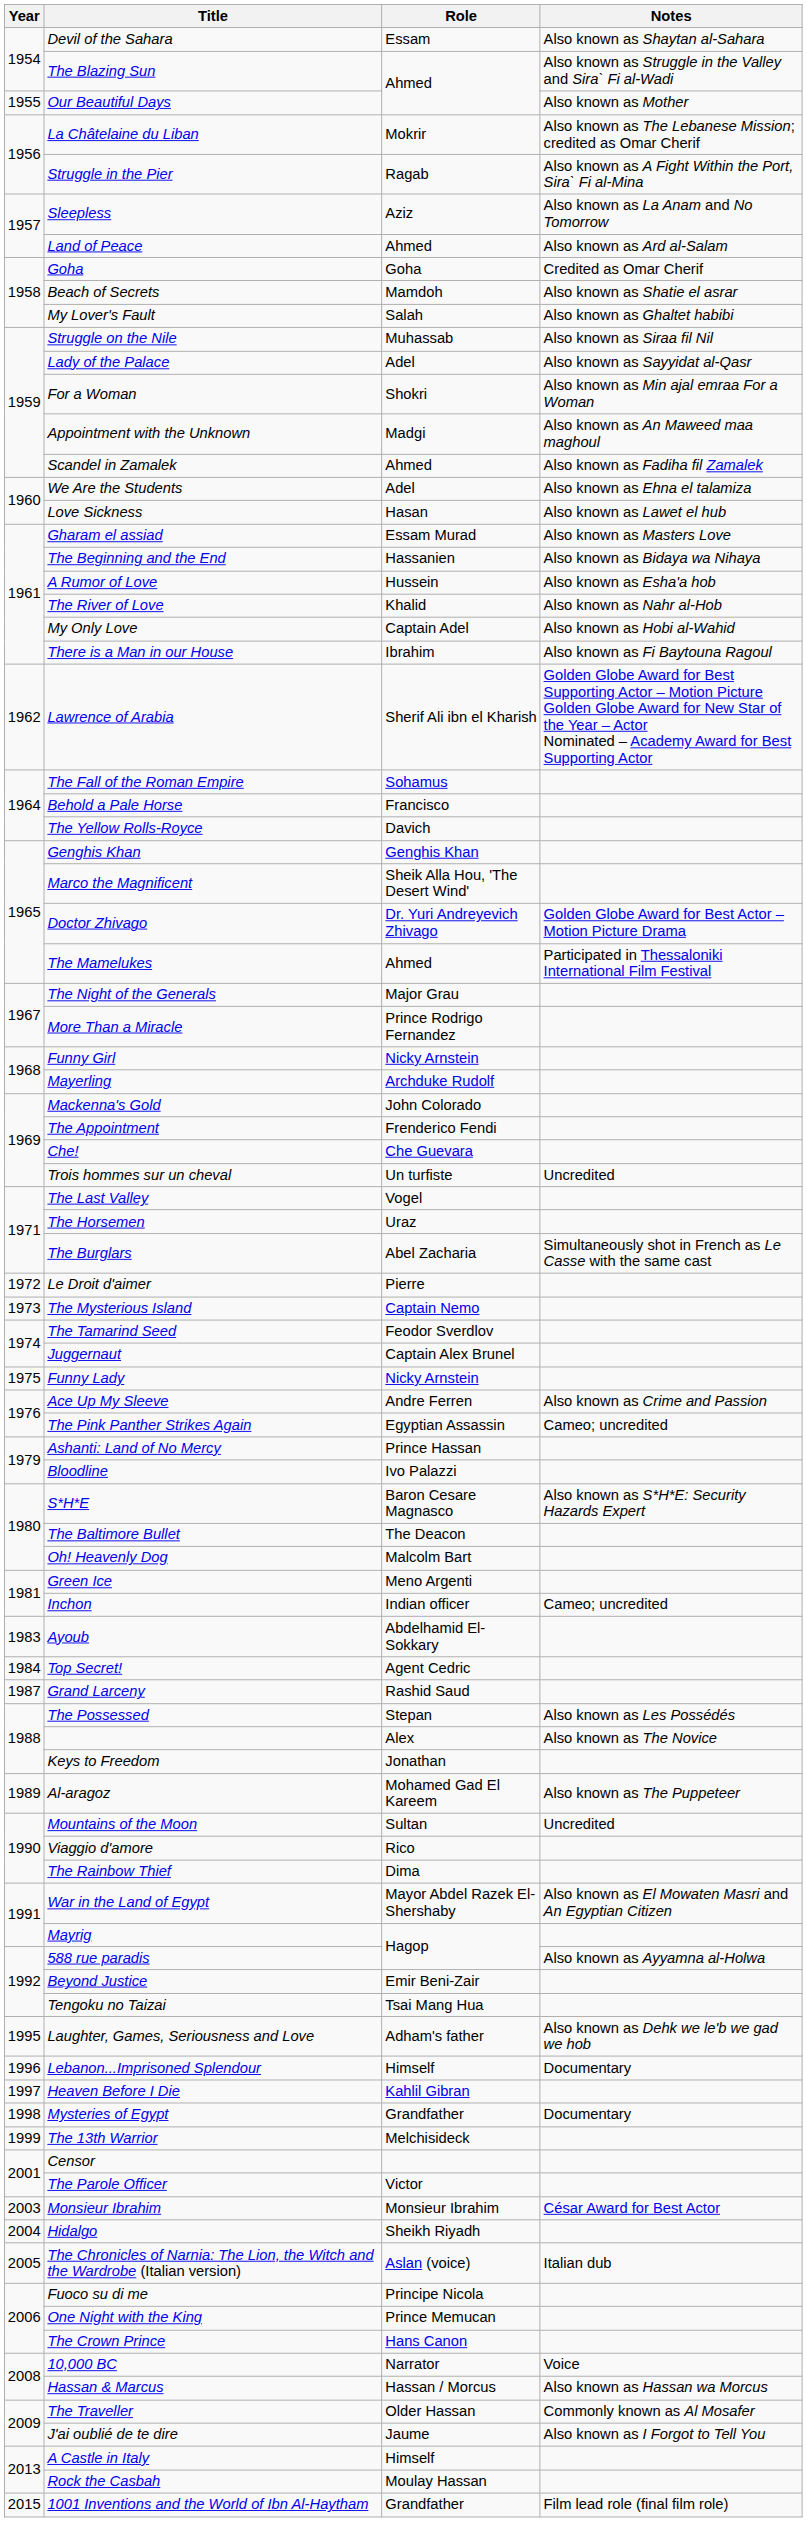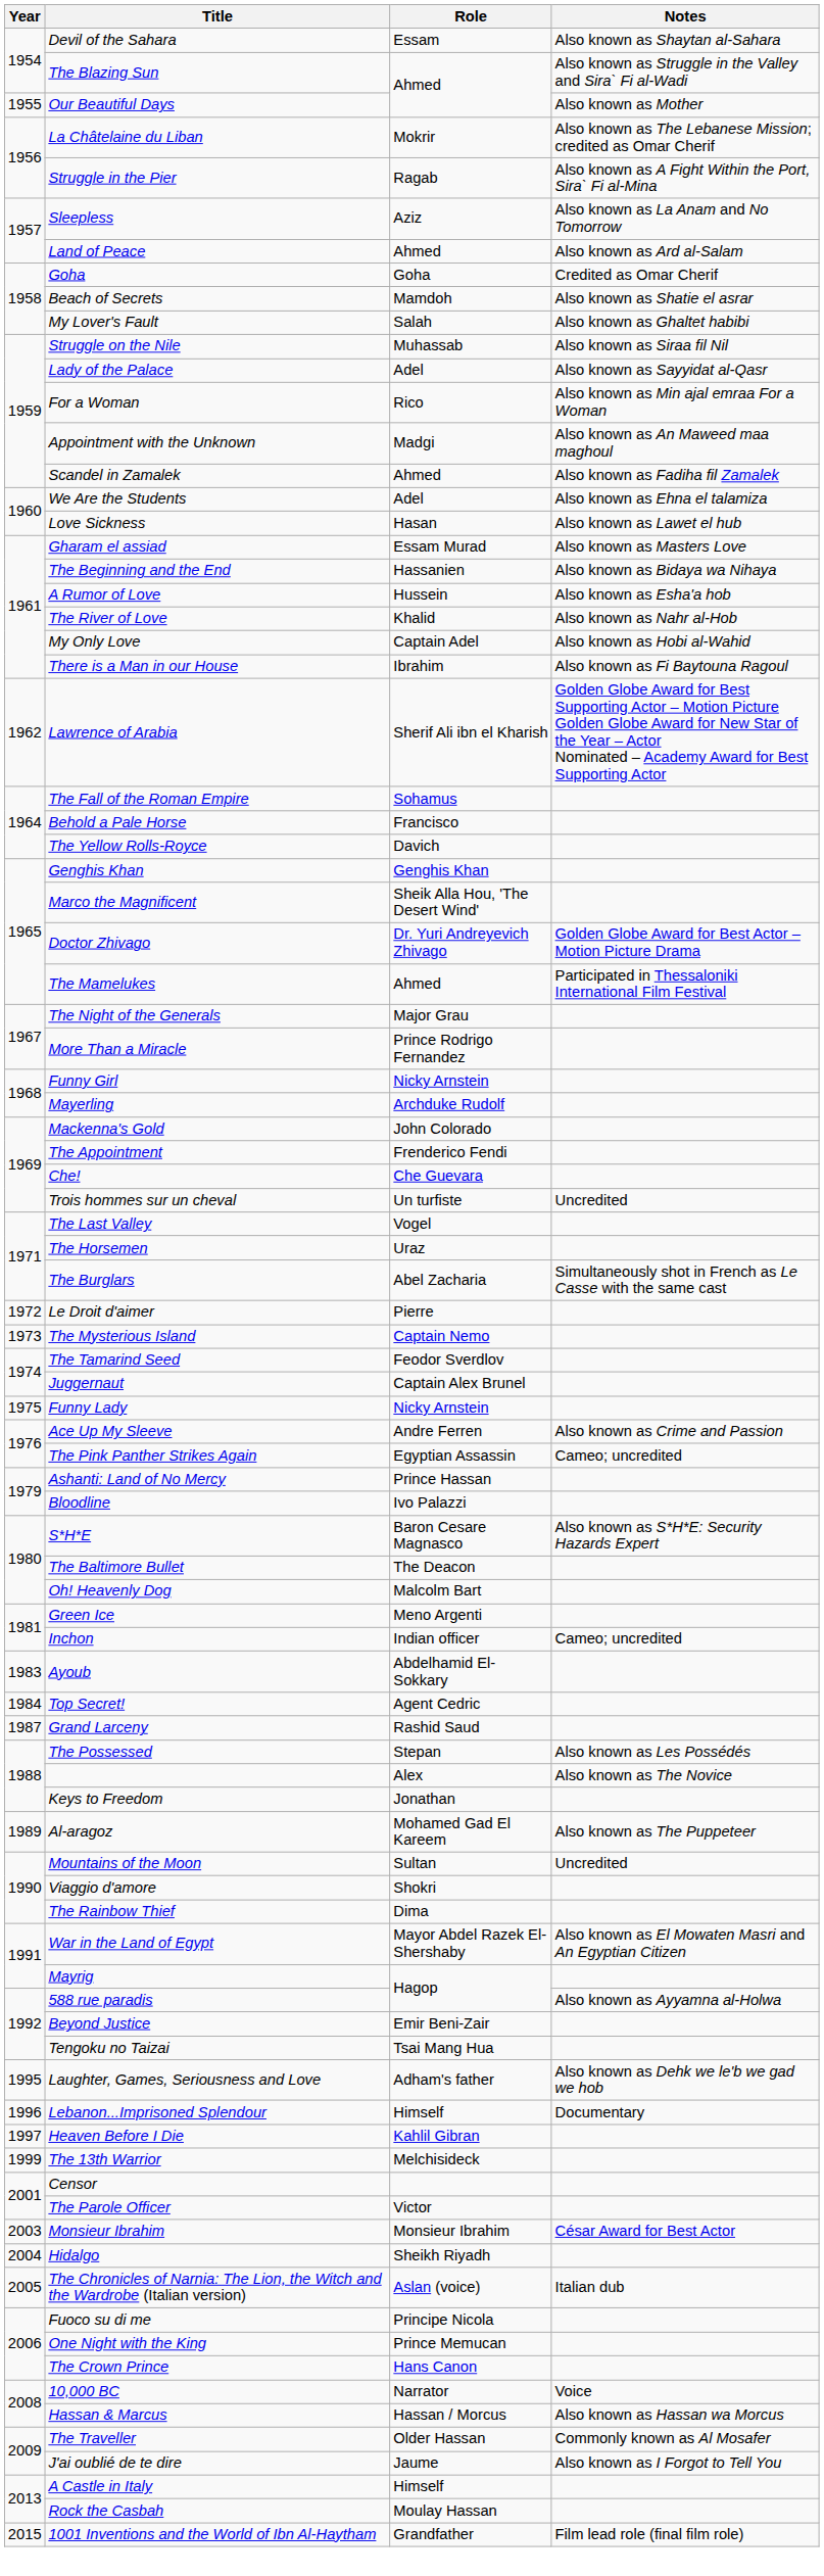 <table class="wikitable sortable">
 <tr>
 <th>Year</th>
 <th>Title</th>
 <th>Role</th>
 <th class="unsortable">Notes</th>
 </tr>
 <tr>
 <td rowspan=2>1954</td>
 <td><em>Devil of the Sahara</em></td>
 <td>Essam</td>
 <td>Also known as <em>Shaytan al-Sahara</em></td>
 </tr>
 <tr>
 <td><em><a href='#'>The Blazing Sun</a></em></td>
 <td rowspan="2">Ahmed</td>
 <td>Also known as <em>Struggle in the Valley</em> and <em>Sira` Fi al-Wadi</em></td>
 </tr>
 <tr>
 <td>1955</td>
 <td><em><a href='#'>Our Beautiful Days</a></em></td>
 <td>Also known as <em>Mother</em></td>
 </tr>
 <tr>
 <td rowspan=2>1956</td>
 <td><em><a href='#'>La Châtelaine du Liban</a></em></td>
 <td>Mokrir</td>
 <td>Also known as <em>The Lebanese Mission</em>; credited as Omar Cherif</td>
 </tr>
 <tr>
 <td><em><a href='#'>Struggle in the Pier</a></em></td>
 <td>Ragab</td>
 <td>Also known as <em>A Fight Within the Port, Sira` Fi al-Mina</em></td>
 </tr>
 <tr>
 <td rowspan=2>1957</td>
 <td><em><a href='#'>Sleepless</a></em></td>
 <td>Aziz</td>
 <td>Also known as  <em>La Anam</em> and <em>No Tomorrow</em></td>
 </tr>
 <tr>
 <td><em><a href='#'>Land of Peace</a></em></td>
 <td>Ahmed</td>
 <td>Also known as  <em>Ard al-Salam</em></td>
 </tr>
 <tr>
 <td rowspan=3>1958</td>
 <td><em><a href='#'>Goha</a></em></td>
 <td>Goha</td>
 <td>Credited as Omar Cherif</td>
 </tr>
 <tr>
 <td><em>Beach of Secrets</em></td>
 <td>Mamdoh</td>
 <td>Also known as <em>Shatie el asrar</em></td>
 </tr>
 <tr>
 <td><em>My Lover's Fault</em></td>
 <td>Salah</td>
 <td>Also known as <em>Ghaltet habibi</em></td>
 </tr>
 <tr>
 <td rowspan=5>1959</td>
 <td><em><a href='#'>Struggle on the Nile</a></em></td>
 <td>Muhassab</td>
 <td>Also known as  <em>Siraa fil Nil</em></td>
 </tr>
 <tr>
 <td><em><a href='#'>Lady of the Palace</a></em></td>
 <td>Adel</td>
 <td>Also known as  <em>Sayyidat al-Qasr</em></td>
 </tr>
 <tr>
 <td><em>For a Woman</em></td>
-<td>Shokri</td>
+<td>Rico</td>
 <td>Also known as <em>Min ajal emraa For a Woman</em></td>
 </tr>
 <tr>
 <td><em>Appointment with the Unknown</em></td>
 <td>Madgi</td>
 <td>Also known as <em>An Maweed maa maghoul</em></td>
 </tr>
 <tr>
 <td><em>Scandel in Zamalek</em></td>
 <td>Ahmed</td>
 <td>Also known as <em>Fadiha fil <a href='#'>Zamalek</a></em></td>
 </tr>
 <tr>
 <td rowspan=2>1960</td>
 <td><em>We Are the Students</em></td>
 <td>Adel</td>
 <td>Also known as <em>Ehna el talamiza</em></td>
 </tr>
 <tr>
 <td><em>Love Sickness</em></td>
 <td>Hasan</td>
 <td>Also known as <em>Lawet el hub</em></td>
 </tr>
 <tr>
 <td rowspan=6>1961</td>
 <td><em><a href='#'>Gharam el assiad</a></em></td>
 <td>Essam Murad</td>
 <td>Also known as <em>Masters Love</em></td>
 </tr>
 <tr>
 <td><em><a href='#'>The Beginning and the End</a></em></td>
 <td>Hassanien</td>
 <td>Also known as <em>Bidaya wa Nihaya</em></td>
 </tr>
 <tr>
 <td><em><a href='#'>A Rumor of Love</a></em></td>
 <td>Hussein</td>
 <td>Also known as <em>Esha'a hob</em></td>
 </tr>
 <tr>
 <td><em><a href='#'>The River of Love</a></em></td>
 <td>Khalid</td>
 <td>Also known as <em>Nahr al-Hob</em></td>
 </tr>
 <tr>
 <td><em>My Only Love</em></td>
 <td>Captain Adel</td>
 <td>Also known as <em>Hobi al-Wahid</em></td>
 </tr>
 <tr>
 <td><em><a href='#'>There is a Man in our House</a></em></td>
 <td>Ibrahim</td>
 <td>Also known as <em>Fi Baytouna Ragoul</em></td>
 </tr>
 <tr>
 <td>1962</td>
 <td><em><a href='#'>Lawrence of Arabia</a></em></td>
 <td>Sherif Ali ibn el Kharish</td>
 <td><a href='#'>Golden Globe Award for Best Supporting Actor&nbsp;– Motion Picture</a><br><a href='#'>Golden Globe Award for New Star of the Year – Actor</a><br>Nominated – <a href='#'>Academy Award for Best Supporting Actor</a></td>
 </tr>
 <tr>
 <td rowspan=3>1964</td>
 <td><em><a href='#'>The Fall of the Roman Empire</a></em></td>
 <td><a href='#'>Sohamus</a></td>
 <td></td>
 </tr>
 <tr>
 <td><em><a href='#'>Behold a Pale Horse</a></em></td>
 <td>Francisco</td>
 <td></td>
 </tr>
 <tr>
 <td><em><a href='#'>The Yellow Rolls-Royce</a></em></td>
 <td>Davich</td>
 <td></td>
 </tr>
 <tr>
 <td rowspan=4>1965</td>
 <td><em><a href='#'>Genghis Khan</a></em></td>
 <td><a href='#'>Genghis Khan</a></td>
 <td></td>
 </tr>
 <tr>
 <td><em><a href='#'>Marco the Magnificent</a></em></td>
 <td>Sheik Alla Hou, 'The Desert Wind'</td>
 <td></td>
 </tr>
 <tr>
 <td><em><a href='#'>Doctor Zhivago</a></em></td>
 <td><a href='#'>Dr. Yuri Andreyevich Zhivago</a></td>
 <td><a href='#'>Golden Globe Award for Best Actor&nbsp;– Motion Picture Drama</a></td>
 </tr>
 <tr>
 <td><em><a href='#'>The Mamelukes</a></em></td>
 <td>Ahmed</td>
 <td>Participated in <a href='#'>Thessaloniki International Film Festival</a></td>
 </tr>
 <tr>
 <td rowspan=2>1967</td>
 <td><em><a href='#'>The Night of the Generals</a></em></td>
 <td>Major Grau</td>
 <td></td>
 </tr>
 <tr>
 <td><em><a href='#'>More Than a Miracle</a></em></td>
 <td>Prince Rodrigo Fernandez</td>
 <td></td>
 </tr>
 <tr>
 <td rowspan=2>1968</td>
 <td><em><a href='#'>Funny Girl</a></em></td>
 <td><a href='#'>Nicky Arnstein</a></td>
 <td></td>
 </tr>
 <tr>
 <td><em><a href='#'>Mayerling</a></em></td>
 <td><a href='#'>Archduke Rudolf</a></td>
 <td></td>
 </tr>
 <tr>
 <td rowspan=4>1969</td>
 <td><em><a href='#'>Mackenna's Gold</a></em></td>
 <td>John Colorado</td>
 <td></td>
 </tr>
 <tr>
 <td><em><a href='#'>The Appointment</a></em></td>
 <td>Frenderico Fendi</td>
 <td></td>
 </tr>
 <tr>
 <td><em><a href='#'>Che!</a></em></td>
 <td><a href='#'>Che Guevara</a></td>
 <td></td>
 </tr>
 <tr>
 <td><em>Trois hommes sur un cheval</em></td>
 <td>Un turfiste</td>
 <td>Uncredited</td>
 </tr>
 <tr>
 <td rowspan=3>1971</td>
 <td><em><a href='#'>The Last Valley</a></em></td>
 <td>Vogel</td>
 <td></td>
 </tr>
 <tr>
 <td><em><a href='#'>The Horsemen</a></em></td>
 <td>Uraz</td>
 <td></td>
 </tr>
 <tr>
 <td><em><a href='#'>The Burglars</a></em></td>
 <td>Abel Zacharia</td>
 <td>Simultaneously shot in French as <em>Le Casse</em> with the same cast</td>
 </tr>
 <tr>
 <td>1972</td>
 <td><em>Le Droit d'aimer</em></td>
 <td>Pierre</td>
 <td></td>
 </tr>
 <tr>
 <td>1973</td>
 <td><em><a href='#'>The Mysterious Island</a></em></td>
 <td><a href='#'>Captain Nemo</a></td>
 <td></td>
 </tr>
 <tr>
 <td rowspan=2>1974</td>
 <td><em><a href='#'>The Tamarind Seed</a></em></td>
 <td>Feodor Sverdlov</td>
 <td></td>
 </tr>
 <tr>
 <td><em><a href='#'>Juggernaut</a></em></td>
 <td>Captain Alex Brunel</td>
 <td></td>
 </tr>
 <tr>
 <td>1975</td>
 <td><em><a href='#'>Funny Lady</a></em></td>
 <td><a href='#'>Nicky Arnstein</a></td>
 <td></td>
 </tr>
 <tr>
 <td rowspan=2>1976</td>
 <td><em><a href='#'>Ace Up My Sleeve</a></em></td>
 <td>Andre Ferren</td>
 <td>Also known as <em>Crime and Passion</em></td>
 </tr>
 <tr>
 <td><em><a href='#'>The Pink Panther Strikes Again</a></em></td>
 <td>Egyptian Assassin</td>
 <td>Cameo; uncredited</td>
 </tr>
 <tr>
 <td rowspan=2>1979</td>
 <td><em><a href='#'>Ashanti: Land of No Mercy</a></em></td>
 <td>Prince Hassan</td>
 <td></td>
 </tr>
 <tr>
 <td><em><a href='#'>Bloodline</a></em></td>
 <td>Ivo Palazzi</td>
 <td></td>
 </tr>
 <tr>
 <td rowspan=3>1980</td>
 <td><em><a href='#'>S*H*E</a></em></td>
 <td>Baron Cesare Magnasco</td>
 <td>Also known as <em>S*H*E: Security Hazards Expert</em></td>
 </tr>
 <tr>
 <td><em><a href='#'>The Baltimore Bullet</a></em></td>
 <td>The Deacon</td>
 <td></td>
 </tr>
 <tr>
 <td><em><a href='#'>Oh! Heavenly Dog</a></em></td>
 <td>Malcolm Bart</td>
 <td></td>
 </tr>
 <tr>
 <td rowspan=2>1981</td>
 <td><em><a href='#'>Green Ice</a></em></td>
 <td>Meno Argenti</td>
 <td></td>
 </tr>
 <tr>
 <td><em><a href='#'>Inchon</a></em></td>
 <td>Indian officer</td>
 <td>Cameo; uncredited</td>
 </tr>
 <tr>
 <td>1983</td>
 <td><em><a href='#'>Ayoub</a></em></td>
 <td>Abdelhamid El-Sokkary</td>
 <td></td>
 </tr>
 <tr>
 <td>1984</td>
 <td><em><a href='#'>Top Secret!</a></em></td>
 <td>Agent Cedric</td>
 <td></td>
 </tr>
 <tr>
 <td>1987</td>
 <td><em><a href='#'>Grand Larceny</a></em></td>
 <td>Rashid Saud</td>
 <td></td>
 </tr>
 <tr>
 <td rowspan=3>1988</td>
 <td><em><a href='#'>The Possessed</a></em></td>
 <td>Stepan</td>
 <td>Also known as <em>Les Possédés</em></td>
 </tr>
 <tr>
 <td><em></em></td>
 <td>Alex</td>
 <td>Also known as <em>The Novice</em></td>
 </tr>
 <tr>
 <td><em>Keys to Freedom</em></td>
 <td>Jonathan</td>
 <td></td>
 </tr>
 <tr>
 <td>1989</td>
 <td><em>Al-aragoz </em></td>
 <td>Mohamed Gad El Kareem</td>
 <td>Also known as <em>The Puppeteer</em></td>
 </tr>
 <tr>
 <td rowspan=3>1990</td>
 <td><em><a href='#'>Mountains of the Moon</a></em></td>
 <td>Sultan</td>
 <td>Uncredited</td>
 </tr>
 <tr>
 <td><em>Viaggio d'amore</em></td>
-<td>Rico</td>
+<td>Shokri</td>
 <td></td>
 </tr>
 <tr>
 <td><em><a href='#'>The Rainbow Thief</a></em></td>
 <td>Dima</td>
 <td></td>
 </tr>
 <tr>
 <td rowspan=2>1991</td>
 <td><em><a href='#'>War in the Land of Egypt</a></em></td>
 <td>Mayor Abdel Razek El-Shershaby</td>
 <td>Also known as <em>El Mowaten Masri</em> and <em>An Egyptian Citizen</em></td>
 </tr>
 <tr>
 <td><em><a href='#'>Mayrig</a></em></td>
 <td rowspan="2">Hagop</td>
 <td></td>
 </tr>
 <tr>
 <td rowspan=3>1992</td>
 <td><em><a href='#'>588 rue paradis</a></em></td>
 <td>Also known as  <em>Ayyamna al-Holwa</em></td>
 </tr>
 <tr>
 <td><em><a href='#'>Beyond Justice</a></em></td>
 <td>Emir Beni-Zair</td>
 <td></td>
 </tr>
 <tr>
 <td><em>Tengoku no Taizai</em></td>
 <td>Tsai Mang Hua</td>
 <td></td>
 </tr>
 <tr>
 <td>1995</td>
 <td><em>Laughter, Games, Seriousness and Love</em></td>
 <td>Adham's father</td>
 <td>Also known as <em>Dehk we le'b we gad we hob</em></td>
 </tr>
 <tr>
 <td>1996</td>
 <td><em><a href='#'>Lebanon...Imprisoned Splendour</a></em></td>
 <td>Himself</td>
 <td>Documentary</td>
 </tr>
 <tr>
 <td>1997</td>
 <td><em><a href='#'>Heaven Before I Die</a></em></td>
 <td><a href='#'>Kahlil Gibran</a></td>
 <td></td>
-</tr>
-<tr>
-<td>1998</td>
-<td><em><a href='#'>Mysteries of Egypt</a></em></td>
-<td>Grandfather</td>
-<td>Documentary</td>
 </tr>
 <tr>
 <td>1999</td>
 <td><em><a href='#'>The 13th Warrior</a></em></td>
 <td>Melchisideck</td>
 <td></td>
 </tr>
 <tr>
 <td rowspan=2>2001</td>
 <td><em>Censor</em></td>
 <td></td>
 <td></td>
 </tr>
 <tr>
 <td><em><a href='#'>The Parole Officer</a></em></td>
 <td>Victor</td>
 <td></td>
 </tr>
 <tr>
 <td>2003</td>
 <td><em><a href='#'>Monsieur Ibrahim</a></em></td>
 <td>Monsieur Ibrahim</td>
 <td><a href='#'>César Award for Best Actor</a></td>
 </tr>
 <tr>
 <td>2004</td>
 <td><em><a href='#'>Hidalgo</a></em></td>
 <td>Sheikh Riyadh</td>
 <td></td>
 </tr>
 <tr>
 <td>2005</td>
 <td><em><a href='#'>The Chronicles of Narnia: The Lion, the Witch and the Wardrobe</a></em> (Italian version)</td>
 <td><a href='#'>Aslan</a> (voice)</td>
 <td>Italian dub</td>
 </tr>
 <tr>
 <td rowspan="3">2006</td>
 <td><em>Fuoco su di me</em></td>
 <td>Principe Nicola</td>
 <td></td>
 </tr>
 <tr>
 <td><em><a href='#'>One Night with the King</a></em></td>
 <td>Prince Memucan</td>
 <td></td>
 </tr>
 <tr>
 <td><a href='#'><em>The Crown Prince</em></a></td>
 <td><a href='#'>Hans Canon</a></td>
 <td></td>
 </tr>
 <tr>
 <td rowspan=2>2008</td>
 <td><em><a href='#'>10,000 BC</a></em></td>
 <td>Narrator</td>
 <td>Voice</td>
 </tr>
 <tr>
 <td><em><a href='#'>Hassan & Marcus</a></em></td>
 <td>Hassan / Morcus</td>
 <td>Also known as <em>Hassan wa Morcus</em></td>
 </tr>
 <tr>
 <td rowspan=2>2009</td>
 <td><em><a href='#'>The Traveller</a></em></td>
 <td>Older Hassan</td>
 <td>Commonly known as <em>Al Mosafer</em></td>
 </tr>
 <tr>
 <td><em>J'ai oublié de te dire</em></td>
 <td>Jaume</td>
 <td>Also known as <em>I Forgot to Tell You</em></td>
 </tr>
 <tr>
 <td rowspan=2>2013</td>
 <td><em><a href='#'>A Castle in Italy</a></em></td>
 <td>Himself</td>
 <td></td>
 </tr>
 <tr>
 <td><em><a href='#'>Rock the Casbah</a></em></td>
 <td>Moulay Hassan</td>
 <td></td>
 </tr>
 <tr>
 <td>2015</td>
 <td><em><a href='#'>1001 Inventions and the World of Ibn Al-Haytham</a></em></td>
 <td>Grandfather</td>
 <td>Film lead role (final film role)</td>
 </tr>
 </table>
